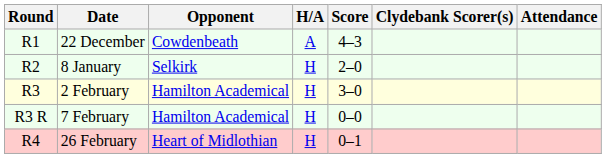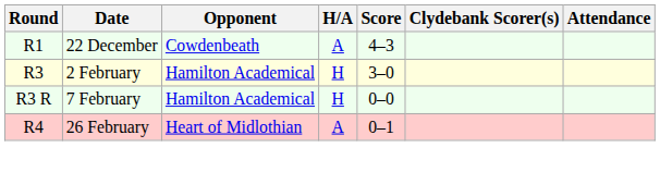 <table class="wikitable" style="text-align:center">
 <tr>
 <th>Round</th>
 <th>Date</th>
 <th>Opponent</th>
 <th>H/A</th>
 <th>Score</th>
 <th>Clydebank Scorer(s)</th>
 <th>Attendance</th>
 </tr>
 <tr bgcolor=#EEFFEE>
 <td>R1</td>
 <td align=left>22 December</td>
 <td align=left><a href='#'>Cowdenbeath</a></td>
 <td><a href='#'>A</a></td>
 <td>4–3</td>
-<td align=left></td>
-<td></td>
-</tr>
-<tr bgcolor=#EEFFEE>
-<td>R2</td>
-<td align=left>8 January</td>
-<td align=left><a href='#'>Selkirk</a></td>
-<td><a href='#'>H</a></td>
-<td>2–0</td>
 <td align=left></td>
 <td></td>
 </tr>
 <tr bgcolor=#FFFFDD>
 <td>R3</td>
 <td align=left>2 February</td>
 <td align=left><a href='#'>Hamilton Academical</a></td>
 <td><a href='#'>H</a></td>
 <td>3–0</td>
 <td align=left></td>
 <td></td>
 </tr>
 <tr bgcolor=#EEFFEE>
 <td>R3 R</td>
 <td align=left>7 February</td>
 <td align=left><a href='#'>Hamilton Academical</a></td>
 <td><a href='#'>H</a></td>
 <td>0–0</td>
 <td align=left></td>
 <td></td>
 </tr>
 <tr bgcolor=#FFCCCC>
 <td>R4</td>
 <td align=left>26 February</td>
 <td align=left><a href='#'>Heart of Midlothian</a></td>
-<td><a href='#'>H</a></td>
+<td><a href='#'>A</a></td>
 <td>0–1</td>
 <td align=left></td>
 <td></td>
 </tr>
 </table>
